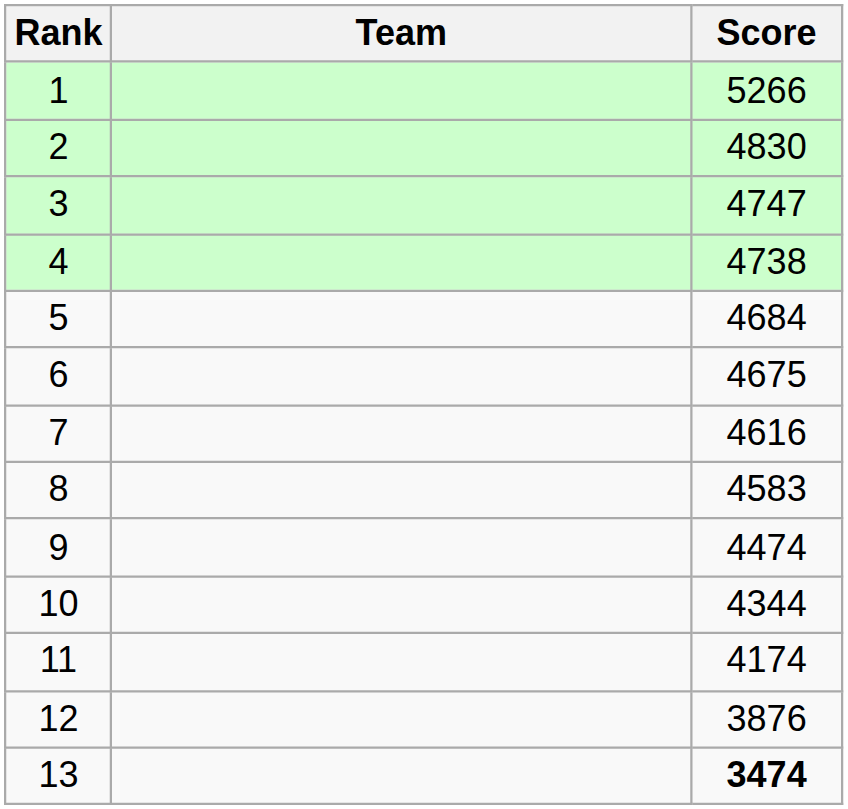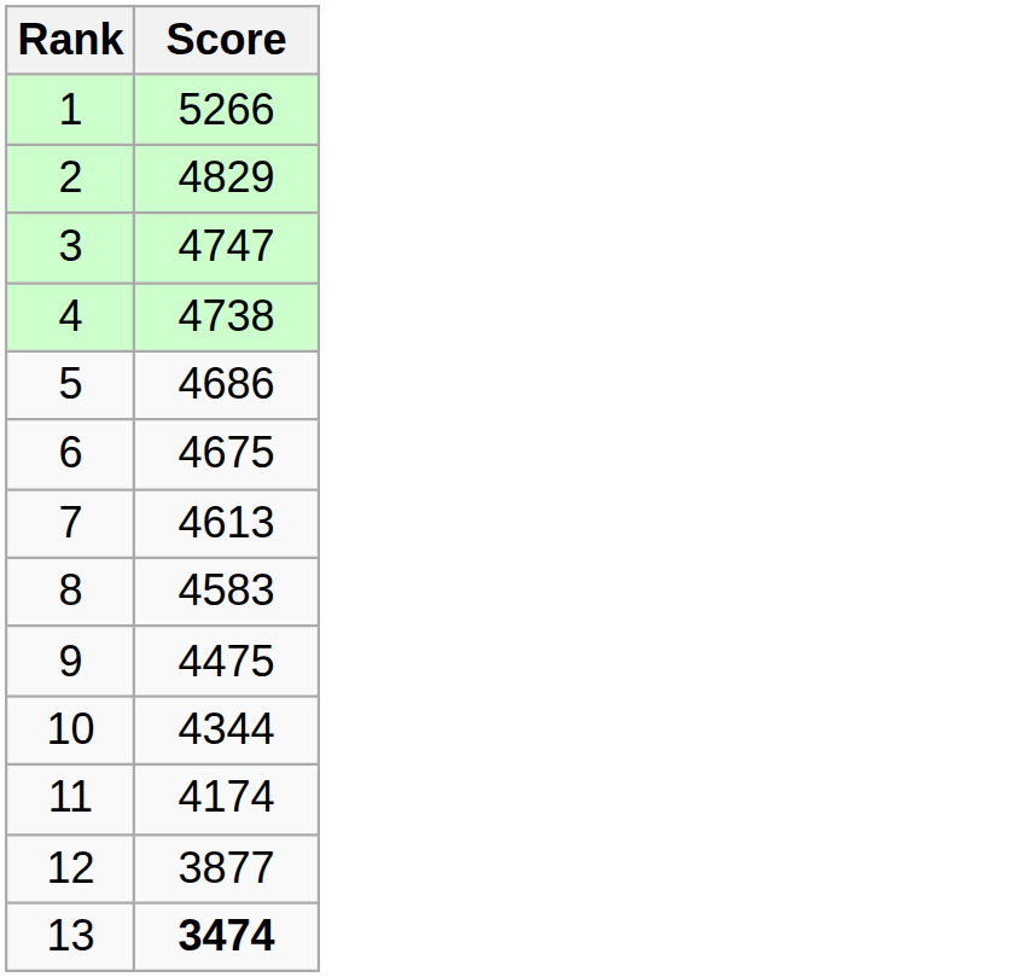 <table class=wikitable style="text-align:center">
 <tr>
 <th width=40>Rank</th>
-<th width=250>Team</th>
 <th width=60>Score</th>
 </tr>
 <tr bgcolor="ccffcc">
 <td>1</td>
-<td align=left></td>
 <td>5266</td>
 </tr>
 <tr bgcolor="ccffcc">
 <td>2</td>
-<td align=left></td>
-<td>4830</td>
+<td>4829</td>
 </tr>
 <tr bgcolor="ccffcc">
 <td>3</td>
-<td align=left></td>
 <td>4747</td>
 </tr>
 <tr bgcolor="ccffcc">
 <td>4</td>
-<td align=left></td>
 <td>4738</td>
 </tr>
 <tr>
 <td>5</td>
-<td align=left></td>
-<td>4684</td>
+<td>4686</td>
 </tr>
 <tr>
 <td>6</td>
-<td align=left></td>
 <td>4675</td>
 </tr>
 <tr>
 <td>7</td>
-<td align=left></td>
-<td>4616</td>
+<td>4613</td>
 </tr>
 <tr>
 <td>8</td>
-<td align=left></td>
 <td>4583</td>
 </tr>
 <tr>
 <td>9</td>
-<td align=left></td>
-<td>4474</td>
+<td>4475</td>
 </tr>
 <tr>
 <td>10</td>
-<td align=left></td>
 <td>4344</td>
 </tr>
 <tr>
 <td>11</td>
-<td align=left></td>
 <td>4174</td>
 </tr>
 <tr>
 <td>12</td>
-<td align=left></td>
-<td>3876</td>
+<td>3877</td>
 </tr>
 <tr>
 <td>13</td>
-<td align=left></td>
 <td><strong>3474</strong></td>
 </tr>
 </table>
